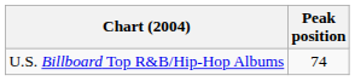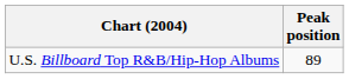 <table class="wikitable sortable">
 <tr>
 <th align="left">Chart (2004) </th>
 <th align="center">Peak<br>position</th>
 </tr>
 <tr>
 <td align="left">U.S. <a href='#'><em>Billboard</em> Top R&B/Hip-Hop Albums</a></td>
-<td align="center">74</td>
+<td align="center">89</td>
 </tr>
 </table>
